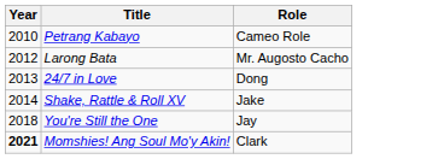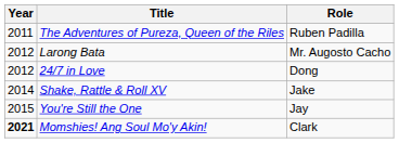 <table class="wikitable">
 <tr>
 <th>Year</th>
 <th>Title</th>
 <th>Role</th>
 </tr>
 <tr>
-<td>2010</td>
-<td><em><a href='#'>Petrang Kabayo</a></em></td>
-<td>Cameo Role</td>
+<td>2011</td>
+<td><em><a href='#'> The Adventures of Pureza, Queen of the Riles</a></em></td>
+<td>Ruben Padilla</td>
 </tr>
 <tr>
 <td>2012</td>
 <td><em>Larong Bata</em></td>
 <td>Mr. Augosto Cacho</td>
 </tr>
 <tr>
-<td>2013</td>
+<td>2012</td>
 <td><em><a href='#'>24/7 in Love</a></em></td>
 <td>Dong</td>
 </tr>
 <tr>
 <td>2014</td>
 <td><em><a href='#'>Shake, Rattle & Roll XV</a></em></td>
 <td>Jake</td>
 </tr>
 <tr>
-<td>2018</td>
+<td>2015</td>
 <td><em><a href='#'>You're Still the One</a></em></td>
 <td>Jay</td>
 </tr>
 <tr>
 <td><strong>2021</strong></td>
 <td><em><a href='#'>Momshies! Ang Soul Mo'y Akin!</a></em></td>
 <td>Clark</td>
 </tr>
 </table>
